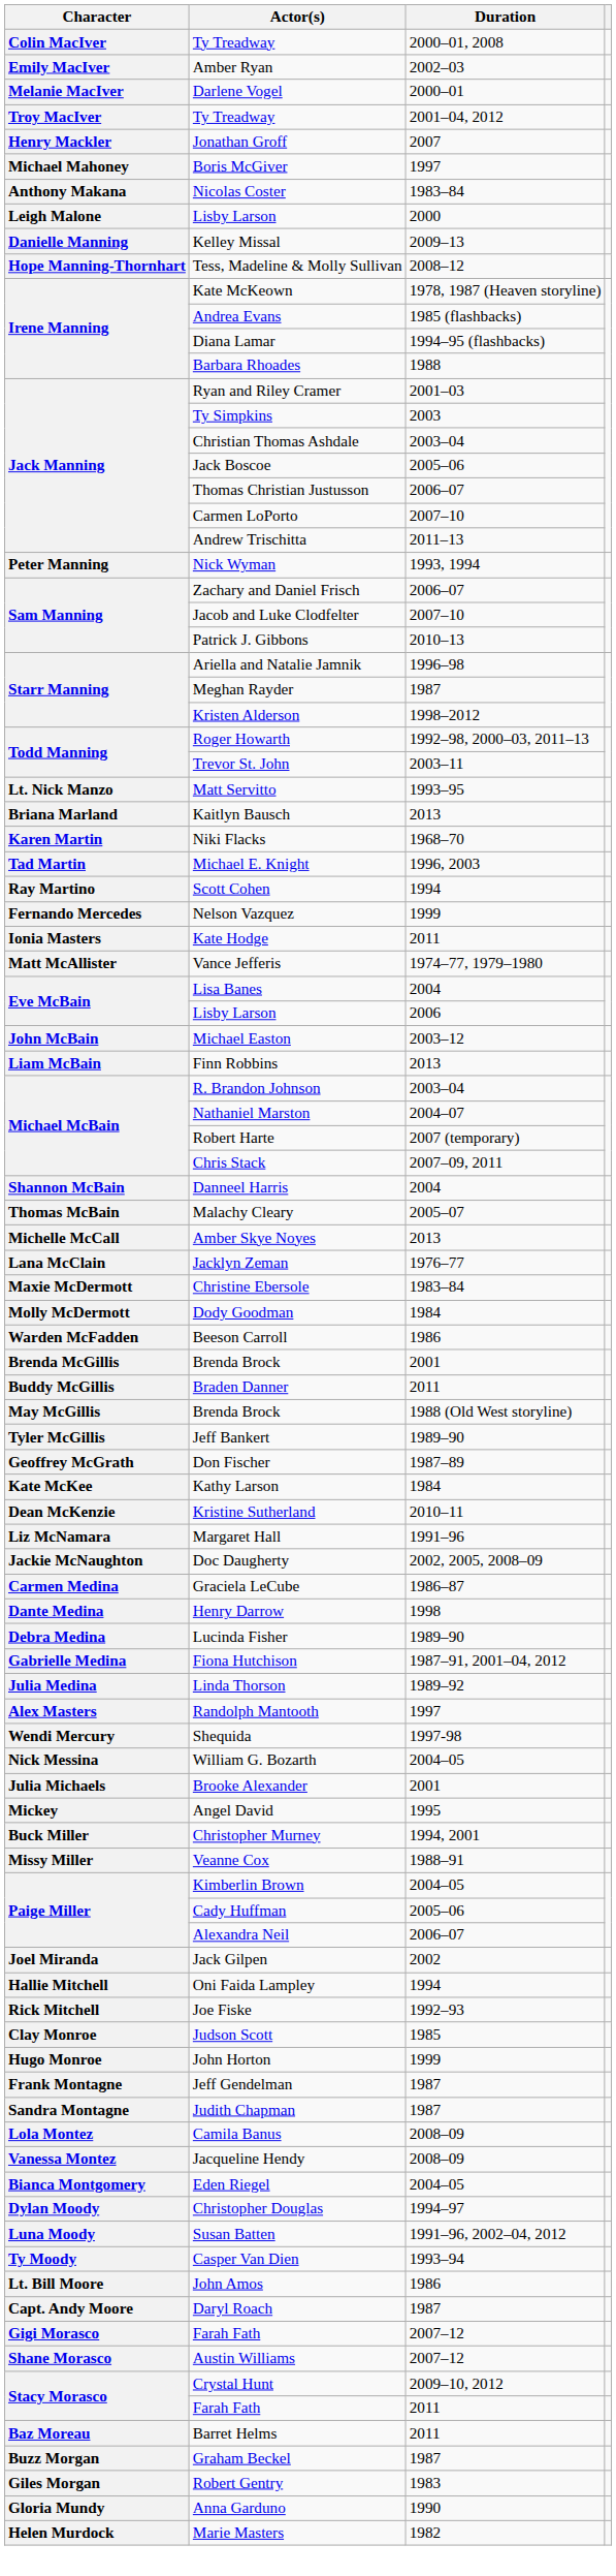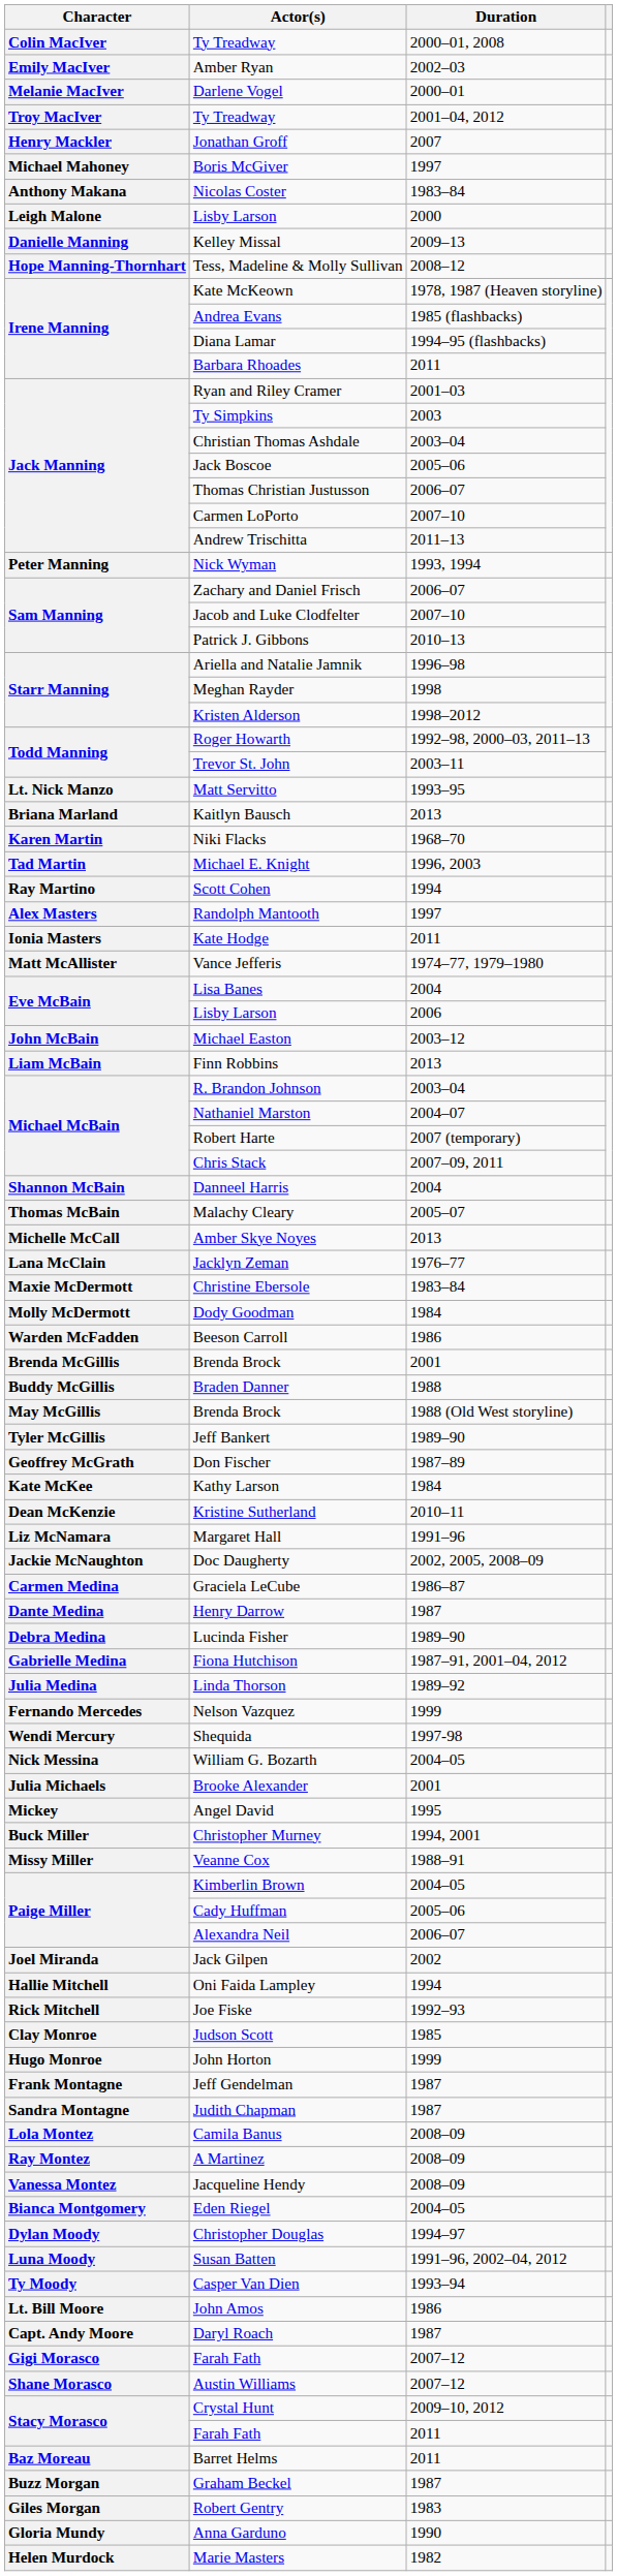 <table class="wikitable unsortable">
 <tr>
 <th scope=col>Character</th>
 <th scope=col>Actor(s)</th>
 <th scope=col>Duration</th>
 <th scope=col></th>
 </tr>
 <tr>
 <th scope=row style=text-align:left><a href='#'>Colin MacIver</a></th>
 <td><a href='#'>Ty Treadway</a></td>
 <td>2000–01, 2008</td>
 <td></td>
 </tr>
 <tr>
 <th scope=row style=text-align:left><a href='#'>Emily MacIver</a></th>
 <td>Amber Ryan</td>
 <td>2002–03</td>
 <td></td>
 </tr>
 <tr>
 <th scope=row style=text-align:left><a href='#'>Melanie MacIver</a></th>
 <td><a href='#'>Darlene Vogel</a></td>
 <td>2000–01</td>
 <td></td>
 </tr>
 <tr>
 <th scope=row style=text-align:left><a href='#'>Troy MacIver</a></th>
 <td><a href='#'>Ty Treadway</a></td>
 <td>2001–04, 2012</td>
 <td></td>
 </tr>
 <tr>
 <th scope=row style=text-align:left><a href='#'>Henry Mackler</a></th>
 <td><a href='#'>Jonathan Groff</a></td>
 <td>2007</td>
 <td></td>
 </tr>
 <tr>
 <th scope=row style=text-align:left>Michael Mahoney</th>
 <td><a href='#'>Boris McGiver</a></td>
 <td>1997</td>
 <td></td>
 </tr>
 <tr>
 <th scope=row style=text-align:left>Anthony Makana</th>
 <td><a href='#'>Nicolas Coster</a></td>
 <td>1983–84</td>
 <td></td>
 </tr>
 <tr>
 <th scope=row style=text-align:left>Leigh Malone</th>
 <td><a href='#'>Lisby Larson</a></td>
 <td>2000</td>
 <td></td>
 </tr>
 <tr>
 <th scope=row style=text-align:left><a href='#'>Danielle Manning</a></th>
 <td>Kelley Missal</td>
 <td>2009–13</td>
 <td></td>
 </tr>
 <tr>
 <th scope=row style=text-align:left><a href='#'>Hope Manning-Thornhart</a></th>
 <td>Tess, Madeline & Molly Sullivan</td>
 <td>2008–12</td>
 <td></td>
 </tr>
 <tr>
 <th scope=row style=text-align:left rowspan="4"><a href='#'>Irene Manning</a></th>
 <td>Kate McKeown</td>
 <td>1978, 1987 (Heaven storyline)</td>
 <td rowspan="4"></td>
 </tr>
 <tr>
 <td><a href='#'>Andrea Evans</a></td>
 <td>1985 (flashbacks)</td>
 </tr>
 <tr>
 <td>Diana Lamar</td>
 <td>1994–95 (flashbacks)</td>
 </tr>
 <tr>
 <td><a href='#'>Barbara Rhoades</a></td>
-<td>1988</td>
+<td>2011</td>
 </tr>
 <tr>
 <th scope=row style=text-align:left rowspan="7"><a href='#'>Jack Manning</a></th>
 <td>Ryan and Riley Cramer</td>
 <td>2001–03</td>
 <td rowspan="7"></td>
 </tr>
 <tr>
 <td><a href='#'>Ty Simpkins</a></td>
 <td>2003</td>
 </tr>
 <tr>
 <td>Christian Thomas Ashdale</td>
 <td>2003–04</td>
 </tr>
 <tr>
 <td>Jack Boscoe</td>
 <td>2005–06</td>
 </tr>
 <tr>
 <td>Thomas Christian Justusson</td>
 <td>2006–07</td>
 </tr>
 <tr>
 <td>Carmen LoPorto</td>
 <td>2007–10</td>
 </tr>
 <tr>
 <td>Andrew Trischitta</td>
 <td>2011–13</td>
 </tr>
 <tr>
 <th scope=row style=text-align:left>Peter Manning</th>
 <td><a href='#'>Nick Wyman</a></td>
 <td>1993, 1994</td>
 <td></td>
 </tr>
 <tr>
 <th scope=row style=text-align:left rowspan="3"><a href='#'>Sam Manning</a></th>
 <td>Zachary and Daniel Frisch</td>
 <td>2006–07</td>
 <td rowspan="3"></td>
 </tr>
 <tr>
 <td>Jacob and Luke Clodfelter</td>
 <td>2007–10</td>
 </tr>
 <tr>
 <td>Patrick J. Gibbons</td>
 <td>2010–13</td>
 </tr>
 <tr>
 <th scope=row style=text-align:left rowspan="3"><a href='#'>Starr Manning</a></th>
 <td>Ariella and Natalie Jamnik</td>
 <td>1996–98</td>
 <td rowspan="3"></td>
 </tr>
 <tr>
 <td>Meghan Rayder</td>
-<td>1987</td>
+<td>1998</td>
 </tr>
 <tr>
 <td><a href='#'>Kristen Alderson</a></td>
 <td>1998–2012</td>
 </tr>
 <tr>
 <th scope=row style=text-align:left rowspan="2"><a href='#'>Todd Manning</a></th>
 <td><a href='#'>Roger Howarth</a></td>
 <td>1992–98, 2000–03, 2011–13</td>
 <td rowspan="2"></td>
 </tr>
 <tr>
 <td><a href='#'>Trevor St. John</a></td>
 <td>2003–11</td>
 </tr>
 <tr>
 <th scope=row style=text-align:left>Lt. Nick Manzo</th>
 <td><a href='#'>Matt Servitto</a></td>
 <td>1993–95</td>
 <td></td>
 </tr>
 <tr>
 <th scope=row style=text-align:left>Briana Marland</th>
 <td>Kaitlyn Bausch</td>
 <td>2013</td>
 <td></td>
 </tr>
 <tr>
 <th scope=row style=text-align:left><a href='#'>Karen Martin</a></th>
 <td>Niki Flacks</td>
 <td>1968–70</td>
 <td></td>
 </tr>
 <tr>
 <th scope=row style=text-align:left><a href='#'>Tad Martin</a></th>
 <td><a href='#'>Michael E. Knight</a></td>
 <td>1996, 2003</td>
 </tr>
 <tr>
 <th scope=row style=text-align:left>Ray Martino</th>
 <td><a href='#'>Scott Cohen</a></td>
 <td>1994</td>
 <td></td>
 </tr>
 <tr>
-<th scope=row style=text-align:left>Fernando Mercedes</th>
-<td>Nelson Vazquez</td>
-<td>1999</td>
+<th scope=row style=text-align:left><a href='#'>Alex Masters</a></th>
+<td><a href='#'>Randolph Mantooth</a></td>
+<td>1997</td>
 <td></td>
 </tr>
 <tr>
 <th scope=row style=text-align:left>Ionia Masters</th>
 <td><a href='#'>Kate Hodge</a></td>
 <td>2011</td>
 <td></td>
 </tr>
 <tr>
 <th scope=row style=text-align:left>Matt McAllister</th>
 <td>Vance Jefferis</td>
 <td>1974–77, 1979–1980</td>
 <td></td>
 </tr>
 <tr>
 <th scope=row style=text-align:left rowspan="2"><a href='#'>Eve McBain</a></th>
 <td><a href='#'>Lisa Banes</a></td>
 <td>2004</td>
 <td rowspan="2"></td>
 </tr>
 <tr>
 <td><a href='#'>Lisby Larson</a></td>
 <td>2006</td>
 </tr>
 <tr>
 <th scope=row style=text-align:left><a href='#'>John McBain</a></th>
 <td><a href='#'>Michael Easton</a></td>
 <td>2003–12</td>
 <td></td>
 </tr>
 <tr>
 <th scope=row style=text-align:left><a href='#'>Liam McBain</a></th>
 <td>Finn Robbins</td>
 <td>2013</td>
 <td></td>
 </tr>
 <tr>
 <th scope=row style=text-align:left rowspan="4"><a href='#'>Michael McBain</a></th>
 <td><a href='#'>R. Brandon Johnson</a></td>
 <td>2003–04</td>
 <td rowspan="4"></td>
 </tr>
 <tr>
 <td><a href='#'>Nathaniel Marston</a></td>
 <td>2004–07</td>
 </tr>
 <tr>
 <td>Robert Harte</td>
 <td>2007 (temporary)</td>
 </tr>
 <tr>
 <td><a href='#'>Chris Stack</a></td>
 <td>2007–09, 2011</td>
 </tr>
 <tr>
 <th scope=row style=text-align:left><a href='#'>Shannon McBain</a></th>
 <td><a href='#'>Danneel Harris</a></td>
 <td>2004</td>
 <td></td>
 </tr>
 <tr>
 <th scope=row style=text-align:left>Thomas McBain</th>
 <td>Malachy Cleary</td>
 <td>2005–07</td>
 <td></td>
 </tr>
 <tr>
 <th scope=row style=text-align:left>Michelle McCall</th>
 <td><a href='#'>Amber Skye Noyes</a></td>
 <td>2013</td>
 <td></td>
 </tr>
 <tr>
 <th scope=row style=text-align:left>Lana McClain</th>
 <td><a href='#'>Jacklyn Zeman</a></td>
 <td>1976–77</td>
 <td></td>
 </tr>
 <tr>
 <th scope=row style=text-align:left>Maxie McDermott</th>
 <td><a href='#'>Christine Ebersole</a></td>
 <td>1983–84</td>
 <td></td>
 </tr>
 <tr>
 <th scope=row style=text-align:left>Molly McDermott</th>
 <td><a href='#'>Dody Goodman</a></td>
 <td>1984</td>
 <td></td>
 </tr>
 <tr>
 <th scope=row style=text-align:left>Warden McFadden</th>
 <td>Beeson Carroll</td>
 <td>1986</td>
 </tr>
 <tr>
 <th scope=row style=text-align:left>Brenda McGillis</th>
 <td>Brenda Brock</td>
 <td>2001</td>
 <td></td>
 </tr>
 <tr>
 <th scope=row style=text-align:left>Buddy McGillis</th>
 <td><a href='#'>Braden Danner</a></td>
-<td>2011</td>
+<td>1988</td>
 <td></td>
 </tr>
 <tr>
 <th scope=row style=text-align:left>May McGillis</th>
 <td>Brenda Brock</td>
 <td>1988 (Old West storyline)</td>
 <td></td>
 </tr>
 <tr>
 <th scope=row style=text-align:left>Tyler McGillis</th>
 <td>Jeff Bankert</td>
 <td>1989–90</td>
 <td></td>
 </tr>
 <tr>
 <th scope=row style=text-align:left>Geoffrey McGrath</th>
 <td>Don Fischer</td>
 <td>1987–89</td>
 <td></td>
 </tr>
 <tr>
 <th scope=row style=text-align:left>Kate McKee</th>
 <td>Kathy Larson</td>
 <td>1984</td>
 <td></td>
 </tr>
 <tr>
 <th scope=row style=text-align:left>Dean McKenzie</th>
 <td><a href='#'>Kristine Sutherland</a></td>
 <td>2010–11</td>
 <td></td>
 </tr>
 <tr>
 <th scope=row style=text-align:left>Liz McNamara</th>
 <td>Margaret Hall</td>
 <td>1991–96</td>
 <td></td>
 </tr>
 <tr>
 <th scope=row style=text-align:left>Jackie McNaughton</th>
 <td>Doc Daugherty</td>
 <td>2002, 2005, 2008–09</td>
 <td></td>
 </tr>
 <tr>
 <th scope=row style=text-align:left><a href='#'>Carmen Medina</a></th>
 <td>Graciela LeCube</td>
 <td>1986–87</td>
 <td></td>
 </tr>
 <tr>
 <th scope=row style=text-align:left><a href='#'>Dante Medina</a></th>
 <td><a href='#'>Henry Darrow</a></td>
-<td>1998</td>
+<td>1987</td>
 <td></td>
 </tr>
 <tr>
 <th scope=row style=text-align:left><a href='#'>Debra Medina</a></th>
 <td>Lucinda Fisher</td>
 <td>1989–90</td>
 <td></td>
 </tr>
 <tr>
 <th scope=row style=text-align:left><a href='#'>Gabrielle Medina</a></th>
 <td><a href='#'>Fiona Hutchison</a></td>
 <td>1987–91, 2001–04, 2012</td>
 <td></td>
 </tr>
 <tr>
 <th scope=row style=text-align:left><a href='#'>Julia Medina</a></th>
 <td><a href='#'>Linda Thorson</a></td>
 <td>1989–92</td>
 <td></td>
 </tr>
 <tr>
-<th scope=row style=text-align:left><a href='#'>Alex Masters</a></th>
-<td><a href='#'>Randolph Mantooth</a></td>
-<td>1997</td>
+<th scope=row style=text-align:left>Fernando Mercedes</th>
+<td>Nelson Vazquez</td>
+<td>1999</td>
 <td></td>
 </tr>
 <tr>
 <th scope=row style=text-align:left>Wendi Mercury</th>
 <td>Shequida</td>
 <td>1997-98</td>
 <td></td>
 </tr>
 <tr>
 <th scope=row style=text-align:left>Nick Messina</th>
 <td>William G. Bozarth</td>
 <td>2004–05</td>
 <td></td>
 </tr>
 <tr>
 <th scope=row style=text-align:left>Julia Michaels</th>
 <td><a href='#'>Brooke Alexander</a></td>
 <td>2001</td>
 <td></td>
 </tr>
 <tr>
 <th scope=row style=text-align:left>Mickey</th>
 <td>Angel David</td>
 <td>1995</td>
 <td></td>
 </tr>
 <tr>
 <th scope=row style=text-align:left>Buck Miller</th>
 <td><a href='#'>Christopher Murney</a></td>
 <td>1994, 2001</td>
 <td></td>
 </tr>
 <tr>
 <th scope=row style=text-align:left>Missy Miller</th>
 <td><a href='#'>Veanne Cox</a></td>
 <td>1988–91</td>
 <td></td>
 </tr>
 <tr>
 <th scope=row style=text-align:left rowspan="3"><a href='#'>Paige Miller</a></th>
 <td><a href='#'>Kimberlin Brown</a></td>
 <td>2004–05</td>
 <td rowspan="3"></td>
 </tr>
 <tr>
 <td><a href='#'>Cady Huffman</a></td>
 <td>2005–06</td>
 </tr>
 <tr>
 <td><a href='#'>Alexandra Neil</a></td>
 <td>2006–07</td>
 </tr>
 <tr>
 <th scope=row style=text-align:left>Joel Miranda</th>
 <td>Jack Gilpen</td>
 <td>2002</td>
 <td></td>
 </tr>
 <tr>
 <th scope=row style=text-align:left>Hallie Mitchell</th>
 <td>Oni Faida Lampley</td>
 <td>1994</td>
 <td></td>
 </tr>
 <tr>
 <th scope=row style=text-align:left>Rick Mitchell</th>
 <td>Joe Fiske</td>
 <td>1992–93</td>
 <td></td>
 </tr>
 <tr>
 <th scope=row style=text-align:left>Clay Monroe</th>
 <td><a href='#'>Judson Scott</a></td>
 <td>1985</td>
 <td></td>
 </tr>
 <tr>
 <th scope=row style=text-align:left>Hugo Monroe</th>
 <td>John Horton</td>
 <td>1999</td>
 <td></td>
 </tr>
 <tr>
 <th scope=row style=text-align:left>Frank Montagne</th>
 <td>Jeff Gendelman</td>
 <td>1987</td>
 <td></td>
 </tr>
 <tr>
 <th scope=row style=text-align:left>Sandra Montagne</th>
 <td><a href='#'>Judith Chapman</a></td>
 <td>1987</td>
 <td></td>
 </tr>
 <tr>
 <th scope=row style=text-align:left><a href='#'>Lola Montez</a></th>
 <td><a href='#'>Camila Banus</a></td>
 <td>2008–09</td>
 <td></td>
 </tr>
 <tr>
+<th scope=row style=text-align:left><a href='#'>Ray Montez</a></th>
+<td><a href='#'>A Martinez</a></td>
+<td>2008–09</td>
+<td></td>
+</tr>
+<tr>
 <th scope=row style=text-align:left><a href='#'>Vanessa Montez</a></th>
 <td>Jacqueline Hendy</td>
 <td>2008–09</td>
 <td></td>
 </tr>
 <tr>
 <th scope=row style=text-align:left><a href='#'>Bianca Montgomery</a></th>
 <td><a href='#'>Eden Riegel</a></td>
 <td>2004–05</td>
 <td></td>
 </tr>
 <tr>
 <th scope=row style=text-align:left><a href='#'>Dylan Moody</a></th>
 <td><a href='#'>Christopher Douglas</a></td>
 <td>1994–97</td>
 <td></td>
 </tr>
 <tr>
 <th scope=row style=text-align:left><a href='#'>Luna Moody</a></th>
 <td><a href='#'>Susan Batten</a></td>
 <td>1991–96, 2002–04, 2012</td>
 <td></td>
 </tr>
 <tr>
 <th scope=row style=text-align:left><a href='#'>Ty Moody</a></th>
 <td><a href='#'>Casper Van Dien</a></td>
 <td>1993–94</td>
 <td></td>
 </tr>
 <tr>
 <th scope=row style=text-align:left>Lt. Bill Moore</th>
 <td><a href='#'>John Amos</a></td>
 <td>1986</td>
 <td></td>
 </tr>
 <tr>
 <th scope=row style=text-align:left>Capt. Andy Moore</th>
 <td><a href='#'>Daryl Roach</a></td>
 <td>1987</td>
 <td></td>
 </tr>
 <tr>
 <th scope=row style=text-align:left><a href='#'>Gigi Morasco</a></th>
 <td><a href='#'>Farah Fath</a></td>
 <td>2007–12</td>
 <td></td>
 </tr>
 <tr>
 <th scope=row style=text-align:left><a href='#'>Shane Morasco</a></th>
 <td><a href='#'>Austin Williams</a></td>
 <td>2007–12</td>
 <td></td>
 </tr>
 <tr>
 <th scope=row style=text-align:left rowspan="2"><a href='#'>Stacy Morasco</a></th>
 <td><a href='#'>Crystal Hunt</a></td>
 <td>2009–10, 2012</td>
 <td></td>
 </tr>
 <tr>
 <td><a href='#'>Farah Fath</a></td>
 <td>2011</td>
 <td></td>
 </tr>
 <tr>
 <th scope=row style=text-align:left><a href='#'>Baz Moreau</a></th>
 <td>Barret Helms</td>
 <td>2011</td>
 <td></td>
 </tr>
 <tr>
 <th scope=row style=text-align:left>Buzz Morgan</th>
 <td><a href='#'>Graham Beckel</a></td>
 <td>1987</td>
 <td></td>
 </tr>
 <tr>
 <th scope=row style=text-align:left>Giles Morgan</th>
 <td><a href='#'>Robert Gentry</a></td>
 <td>1983</td>
 <td></td>
 </tr>
 <tr>
 <th scope=row style=text-align:left>Gloria Mundy</th>
 <td><a href='#'>Anna Garduno</a></td>
 <td>1990</td>
 <td></td>
 </tr>
 <tr>
 <th scope=row style=text-align:left>Helen Murdock</th>
 <td><a href='#'>Marie Masters</a></td>
 <td>1982</td>
 <td></td>
 </tr>
 </table>
